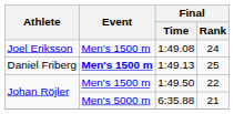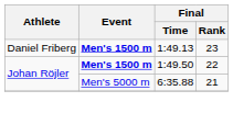 <table class="wikitable">
 <tr>
 <th rowspan="2">Athlete</th>
 <th rowspan="2">Event</th>
 <th colspan="2">Final</th>
 </tr>
 <tr>
 <th>Time</th>
 <th>Rank</th>
 </tr>
 <tr>
-<td><a href='#'>Joel Eriksson</a></td>
-<td><a href='#'>Men's 1500 m</a></td>
-<td align="center">1:49.08</td>
-<td align="center">24</td>
-</tr>
-<tr>
 <td>Daniel Friberg</td>
 <td><strong><a href='#'>Men's 1500 m</a></strong></td>
 <td align="center">1:49.13</td>
-<td align="center">25</td>
+<td align="center">23</td>
 </tr>
 <tr>
 <td rowspan=2><a href='#'>Johan Röjler</a></td>
-<td><a href='#'>Men's 1500 m</a></td>
+<td><strong><a href='#'>Men's 1500 m</a></strong></td>
 <td align="center">1:49.50</td>
 <td align="center">22</td>
 </tr>
 <tr>
 <td><a href='#'>Men's 5000 m</a></td>
 <td align="center">6:35.88</td>
 <td align="center">21</td>
 </tr>
 <tr>
 </tr>
 </table>
